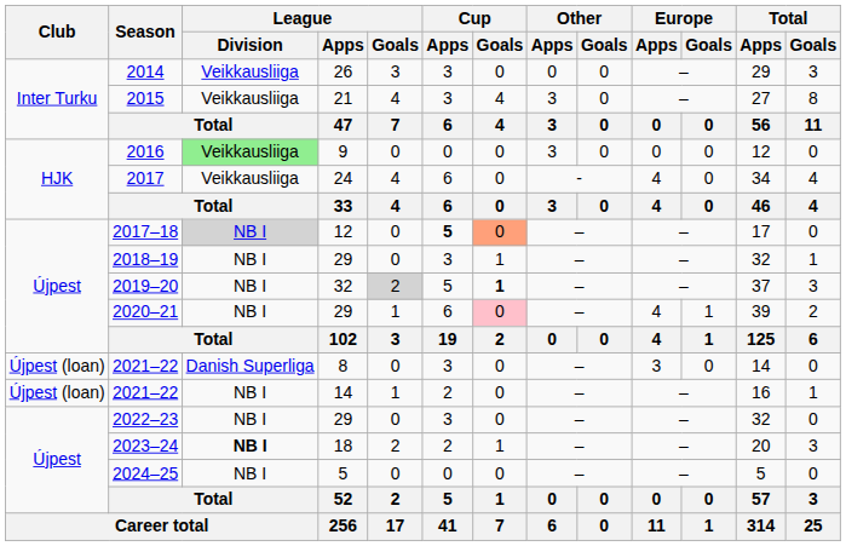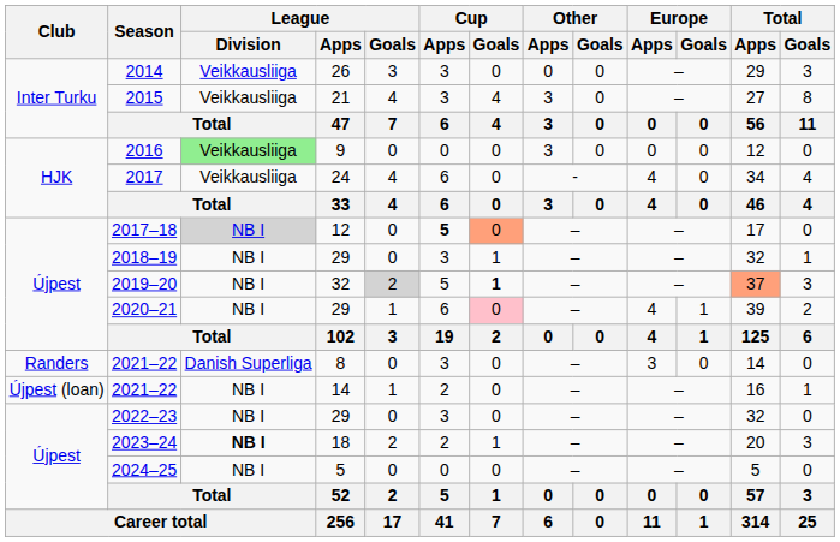 <table class="wikitable" style="text-align: center;">
 <tr>
 <th rowspan="2">Club</th>
 <th rowspan="2">Season</th>
 <th colspan="3">League</th>
 <th colspan="2">Cup</th>
 <th colspan="2">Other</th>
 <th colspan="2">Europe</th>
 <th colspan="2">Total</th>
 </tr>
 <tr>
 <th>Division</th>
 <th>Apps</th>
 <th>Goals</th>
 <th>Apps</th>
 <th>Goals</th>
 <th>Apps</th>
 <th>Goals</th>
 <th>Apps</th>
 <th>Goals</th>
 <th>Apps</th>
 <th>Goals</th>
 </tr>
 <tr>
 <td rowspan="3" valign="center"><a href='#'>Inter Turku</a></td>
 <td><a href='#'>2014</a></td>
 <td><a href='#'>Veikkausliiga</a></td>
 <td>26</td>
 <td>3</td>
 <td>3</td>
 <td>0</td>
 <td>0</td>
 <td>0</td>
 <td colspan="2">–</td>
 <td>29</td>
 <td>3</td>
 </tr>
 <tr>
 <td><a href='#'>2015</a></td>
 <td>Veikkausliiga</td>
 <td>21</td>
 <td>4</td>
 <td>3</td>
 <td>4</td>
 <td>3</td>
 <td>0</td>
 <td colspan="2">–</td>
 <td>27</td>
 <td>8</td>
 </tr>
 <tr>
 <th colspan="2">Total</th>
 <th>47</th>
 <th>7</th>
 <th>6</th>
 <th>4</th>
 <th>3</th>
 <th>0</th>
 <th>0</th>
 <th>0</th>
 <th>56</th>
 <th>11</th>
 </tr>
 <tr>
 <td rowspan="3" valign="center"><a href='#'>HJK</a></td>
 <td><a href='#'>2016</a></td>
 <td style="background: lightgreen;">Veikkausliiga</td>
 <td>9</td>
 <td>0</td>
 <td>0</td>
 <td>0</td>
 <td>3</td>
 <td>0</td>
 <td>0</td>
 <td>0</td>
 <td>12</td>
 <td>0</td>
 </tr>
 <tr>
 <td><a href='#'>2017</a></td>
 <td>Veikkausliiga</td>
 <td>24</td>
 <td>4</td>
 <td>6</td>
 <td>0</td>
 <td colspan="2">-</td>
 <td>4</td>
 <td>0</td>
 <td>34</td>
 <td>4</td>
 </tr>
 <tr>
 <th colspan="2">Total</th>
 <th>33</th>
 <th>4</th>
 <th>6</th>
 <th>0</th>
 <th>3</th>
 <th>0</th>
 <th>4</th>
 <th>0</th>
 <th>46</th>
 <th>4</th>
 </tr>
 <tr>
 <td rowspan="5" valign="center"><a href='#'>Újpest</a></td>
 <td><a href='#'>2017–18</a></td>
 <td style="background: lightgrey;"><a href='#'>NB I</a></td>
 <td>12</td>
 <td>0</td>
 <td><strong>5</strong></td>
 <td style="background: lightsalmon;">0</td>
 <td colspan="2">–</td>
 <td colspan="2">–</td>
 <td>17</td>
 <td>0</td>
 </tr>
 <tr>
 <td><a href='#'>2018–19</a></td>
 <td>NB I</td>
 <td>29</td>
 <td>0</td>
 <td>3</td>
 <td>1</td>
 <td colspan="2">–</td>
 <td colspan="2">–</td>
 <td>32</td>
 <td>1</td>
 </tr>
 <tr>
 <td><a href='#'>2019–20</a></td>
 <td>NB I</td>
 <td>32</td>
 <td style="background: lightgrey;">2</td>
 <td>5</td>
 <td><strong>1</strong></td>
 <td colspan="2">–</td>
 <td colspan="2">–</td>
-<td>37</td>
+<td style="background: lightsalmon;">37</td>
 <td>3</td>
 </tr>
 <tr>
 <td><a href='#'>2020–21</a></td>
 <td>NB I</td>
 <td>29</td>
 <td>1</td>
 <td>6</td>
 <td style="background: pink;">0</td>
 <td colspan=2>–</td>
 <td>4</td>
 <td>1</td>
 <td>39</td>
 <td>2</td>
 </tr>
 <tr>
 <th colspan="2">Total</th>
 <th>102</th>
 <th>3</th>
 <th>19</th>
 <th>2</th>
 <th>0</th>
 <th>0</th>
 <th>4</th>
 <th>1</th>
 <th>125</th>
 <th>6</th>
 </tr>
 <tr>
-<td><a href='#'>Újpest</a> (loan)</td>
+<td><a href='#'>Randers</a></td>
 <td><a href='#'>2021–22</a></td>
 <td><a href='#'>Danish Superliga</a></td>
 <td>8</td>
 <td>0</td>
 <td>3</td>
 <td>0</td>
 <td colspan=2>–</td>
 <td>3</td>
 <td>0</td>
 <td>14</td>
 <td>0</td>
 </tr>
 <tr>
 <td><a href='#'>Újpest</a> (loan)</td>
 <td><a href='#'>2021–22</a></td>
 <td>NB I</td>
 <td>14</td>
 <td>1</td>
 <td>2</td>
 <td>0</td>
 <td colspan=2>–</td>
 <td colspan=2>–</td>
 <td>16</td>
 <td>1</td>
 </tr>
 <tr>
 <td rowspan=4><a href='#'>Újpest</a></td>
 <td><a href='#'>2022–23</a></td>
 <td>NB I</td>
 <td>29</td>
 <td>0</td>
 <td>3</td>
 <td>0</td>
 <td colspan=2>–</td>
 <td colspan=2>–</td>
 <td>32</td>
 <td>0</td>
 </tr>
 <tr>
 <td><a href='#'>2023–24</a></td>
 <td><strong>NB I</strong></td>
 <td>18</td>
 <td>2</td>
 <td>2</td>
 <td>1</td>
 <td colspan=2>–</td>
 <td colspan=2>–</td>
 <td>20</td>
 <td>3</td>
 </tr>
 <tr>
 <td><a href='#'>2024–25</a></td>
 <td>NB I</td>
 <td>5</td>
 <td>0</td>
 <td>0</td>
 <td>0</td>
 <td colspan=2>–</td>
 <td colspan=2>–</td>
 <td>5</td>
 <td>0</td>
 </tr>
 <tr>
 <th colspan=2>Total</th>
 <th>52</th>
 <th>2</th>
 <th>5</th>
 <th>1</th>
 <th>0</th>
 <th>0</th>
 <th>0</th>
 <th>0</th>
 <th>57</th>
 <th>3</th>
 </tr>
 <tr>
 <th colspan="3">Career total</th>
 <th>256</th>
 <th>17</th>
 <th>41</th>
 <th>7</th>
 <th>6</th>
 <th>0</th>
 <th>11</th>
 <th>1</th>
 <th>314</th>
 <th>25</th>
 </tr>
 </table>
